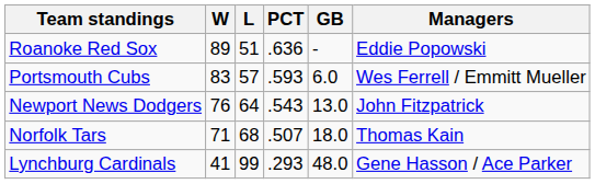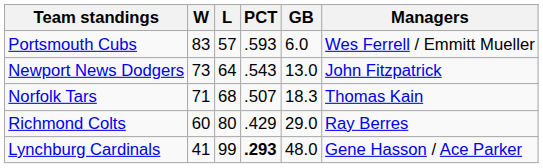 <table class="wikitable">
 <tr>
 <th>Team standings</th>
 <th>W</th>
 <th>L</th>
 <th>PCT</th>
 <th>GB</th>
 <th>Managers</th>
-</tr>
-<tr>
-<td><a href='#'>Roanoke Red Sox</a></td>
-<td>89</td>
-<td>51</td>
-<td>.636</td>
-<td>-</td>
-<td><a href='#'>Eddie Popowski</a></td>
 </tr>
 <tr>
 <td><a href='#'>Portsmouth Cubs</a></td>
 <td>83</td>
 <td>57</td>
 <td>.593</td>
 <td>6.0</td>
 <td><a href='#'>Wes Ferrell</a> / Emmitt Mueller</td>
 </tr>
 <tr>
 <td><a href='#'>Newport News Dodgers</a></td>
-<td>76</td>
+<td>73</td>
 <td>64</td>
 <td>.543</td>
 <td>13.0</td>
 <td><a href='#'>John Fitzpatrick</a></td>
 </tr>
 <tr>
 <td><a href='#'>Norfolk Tars</a></td>
 <td>71</td>
 <td>68</td>
 <td>.507</td>
-<td>18.0</td>
+<td>18.3</td>
 <td><a href='#'>Thomas Kain</a></td>
+</tr>
+<tr>
+<td><a href='#'>Richmond Colts</a></td>
+<td>60</td>
+<td>80</td>
+<td>.429</td>
+<td>29.0</td>
+<td><a href='#'>Ray Berres</a></td>
 </tr>
 <tr>
 <td><a href='#'>Lynchburg Cardinals</a></td>
 <td>41</td>
 <td>99</td>
-<td>.293</td>
+<td><strong>.293</strong></td>
 <td>48.0</td>
 <td><a href='#'>Gene Hasson</a> / <a href='#'>Ace Parker</a></td>
 </tr>
 </table>
